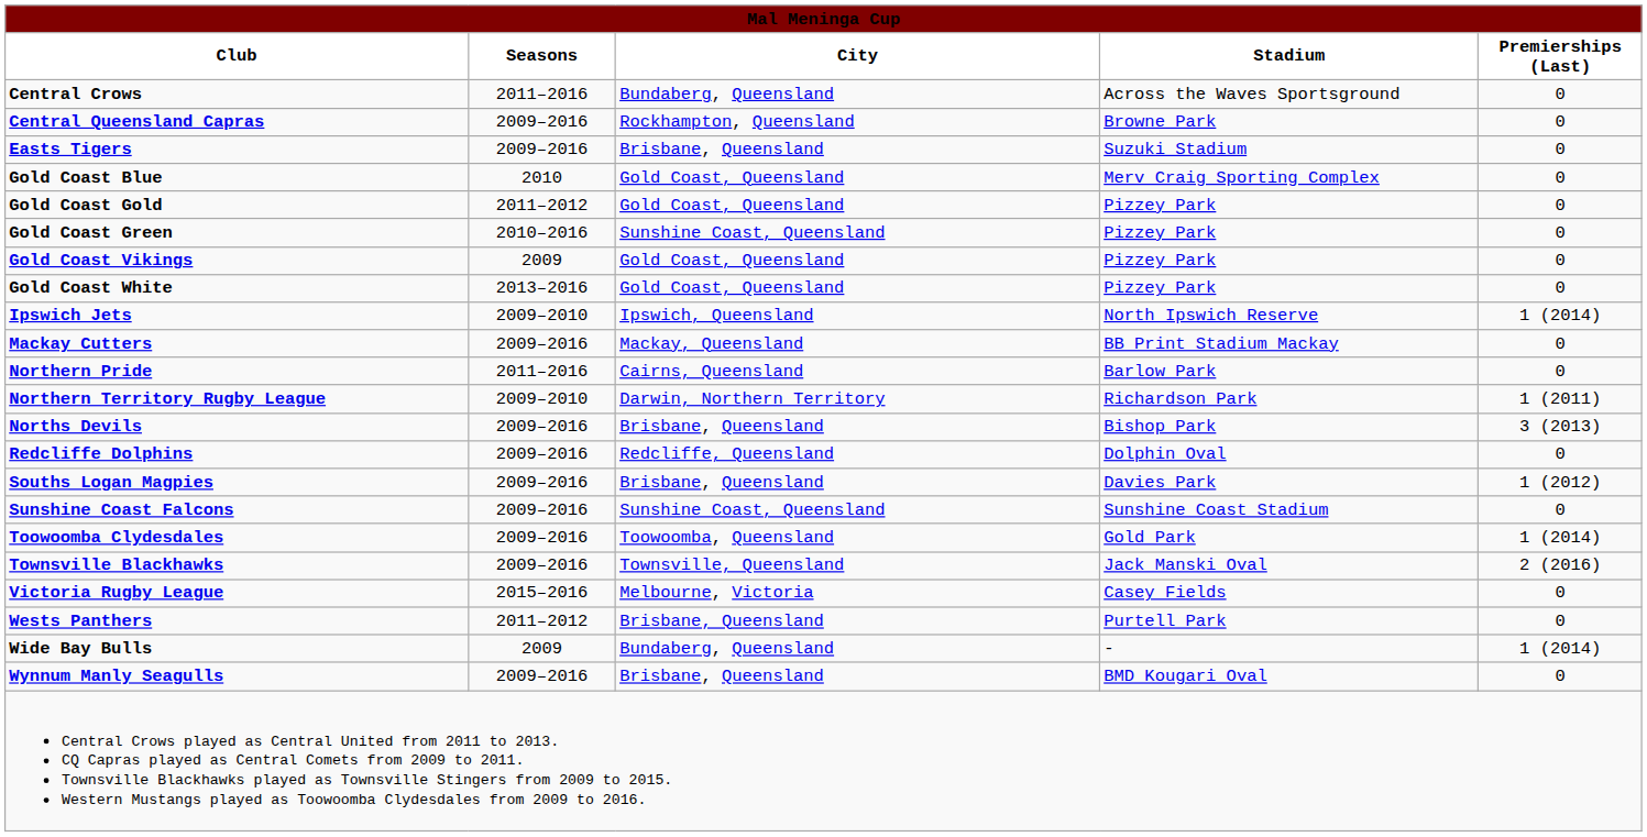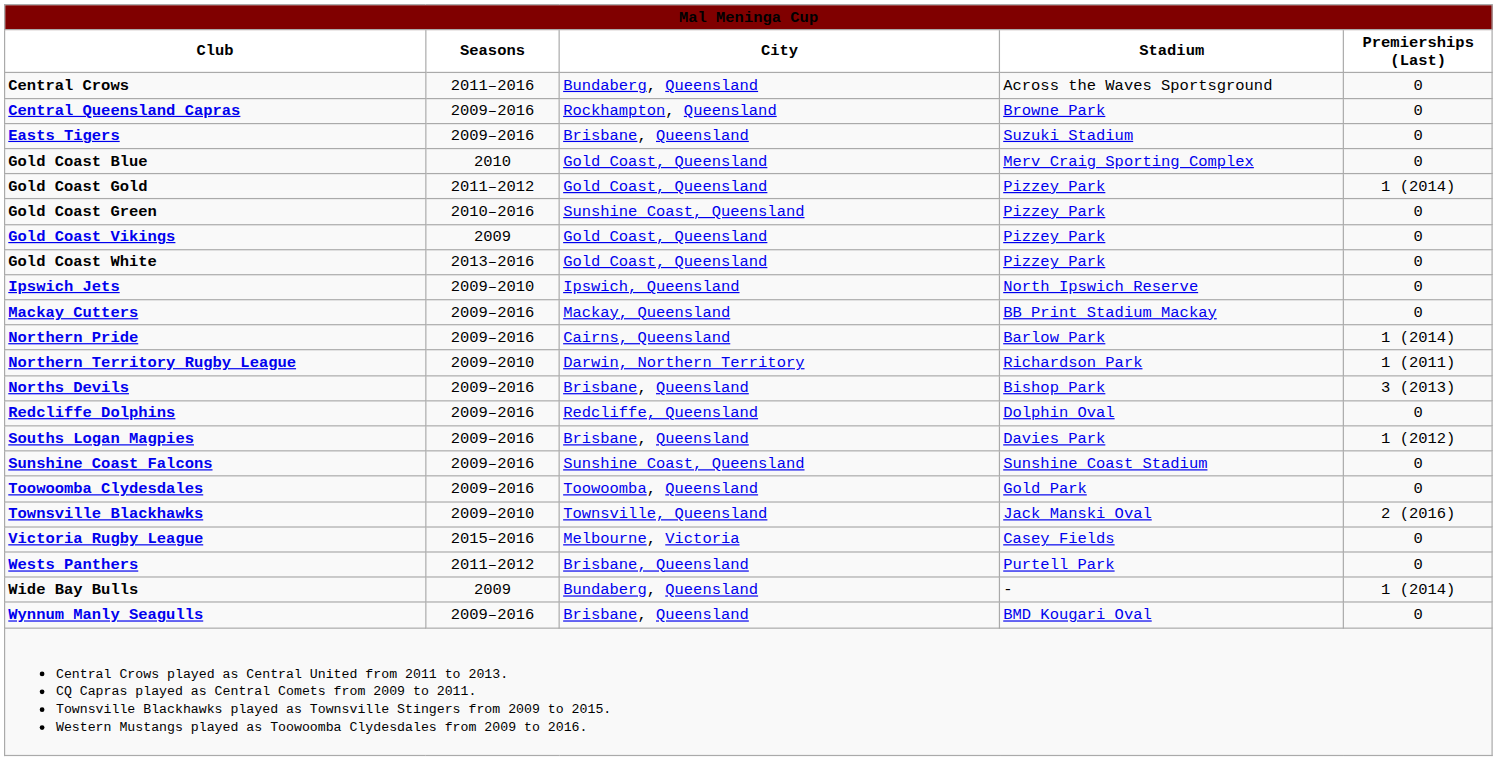 <table class="wikitable" style="width: 99%">
 <tr>
 <td style="background:maroon; text-align:center;" colspan="7"><strong><span>Mal Meninga Cup</span></strong></td>
 </tr>
 <tr>
 <th style="background:white; width:22%">Club</th>
 <th style="background:white; width:7%">Seasons</th>
 <th style="background:white; width:23%">City</th>
 <th style="background:white; width:18%">Stadium</th>
 <th style="background:white; width:7%">Premierships (Last)</th>
 </tr>
 <tr>
 <td> <strong>Central Crows</strong></td>
 <td align=center>2011–2016</td>
 <td><a href='#'>Bundaberg</a>, <a href='#'>Queensland</a></td>
 <td>Across the Waves Sportsground</td>
 <td align=center>0</td>
 </tr>
 <tr>
 <td> <strong><a href='#'>Central Queensland Capras</a></strong></td>
 <td align=center>2009–2016</td>
 <td><a href='#'>Rockhampton</a>, <a href='#'>Queensland</a></td>
 <td><a href='#'>Browne Park</a></td>
 <td align=center>0</td>
 </tr>
 <tr>
 <td> <strong><a href='#'>Easts Tigers</a></strong></td>
 <td align=center>2009–2016</td>
 <td><a href='#'>Brisbane</a>, <a href='#'>Queensland</a></td>
 <td><a href='#'>Suzuki Stadium</a></td>
 <td align=center>0</td>
 </tr>
 <tr>
 <td> <strong>Gold Coast Blue</strong></td>
 <td align=center>2010</td>
 <td><a href='#'>Gold Coast, Queensland</a></td>
 <td><a href='#'>Merv Craig Sporting Complex</a></td>
 <td align=center>0</td>
 </tr>
 <tr>
 <td> <strong>Gold Coast Gold</strong></td>
 <td align=center>2011–2012</td>
 <td><a href='#'>Gold Coast, Queensland</a></td>
 <td><a href='#'>Pizzey Park</a></td>
-<td align=center>0</td>
+<td align=center>1 (2014)</td>
 </tr>
 <tr>
 <td> <strong>Gold Coast Green</strong></td>
 <td align=center>2010–2016</td>
 <td><a href='#'>Sunshine Coast, Queensland</a></td>
 <td><a href='#'>Pizzey Park</a></td>
 <td align=center>0</td>
 </tr>
 <tr>
 <td> <strong><a href='#'>Gold Coast Vikings</a></strong></td>
 <td align=center>2009</td>
 <td><a href='#'>Gold Coast, Queensland</a></td>
 <td><a href='#'>Pizzey Park</a></td>
 <td align=center>0</td>
 </tr>
 <tr>
 <td> <strong>Gold Coast White</strong></td>
 <td align=center>2013–2016</td>
 <td><a href='#'>Gold Coast, Queensland</a></td>
 <td><a href='#'>Pizzey Park</a></td>
 <td align=center>0</td>
 </tr>
 <tr>
 <td> <strong><a href='#'>Ipswich Jets</a></strong></td>
 <td align=center>2009–2010</td>
 <td><a href='#'>Ipswich, Queensland</a></td>
 <td><a href='#'>North Ipswich Reserve</a></td>
-<td align=center>1 (2014)</td>
+<td align=center>0</td>
 </tr>
 <tr>
 <td> <strong><a href='#'>Mackay Cutters</a></strong></td>
 <td align=center>2009–2016</td>
 <td><a href='#'>Mackay, Queensland</a></td>
 <td><a href='#'>BB Print Stadium Mackay</a></td>
 <td align=center>0</td>
 </tr>
 <tr>
 <td> <strong><a href='#'>Northern Pride</a></strong></td>
-<td align=center>2011–2016</td>
+<td align=center>2009–2016</td>
 <td><a href='#'>Cairns, Queensland</a></td>
 <td><a href='#'>Barlow Park</a></td>
-<td align=center>0</td>
+<td align=center>1 (2014)</td>
 </tr>
 <tr>
 <td> <strong><a href='#'>Northern Territory Rugby League</a></strong></td>
 <td align=center>2009–2010</td>
 <td><a href='#'>Darwin, Northern Territory</a></td>
 <td><a href='#'>Richardson Park</a></td>
 <td align=center>1 (2011)</td>
 </tr>
 <tr>
 <td> <strong><a href='#'>Norths Devils</a></strong></td>
 <td align=center>2009–2016</td>
 <td><a href='#'>Brisbane</a>, <a href='#'>Queensland</a></td>
 <td><a href='#'>Bishop Park</a></td>
 <td align=center>3 (2013)</td>
 </tr>
 <tr>
 <td> <strong><a href='#'>Redcliffe Dolphins</a></strong></td>
 <td align=center>2009–2016</td>
 <td><a href='#'>Redcliffe, Queensland</a></td>
 <td><a href='#'>Dolphin Oval</a></td>
 <td align=center>0</td>
 </tr>
 <tr>
 <td> <strong><a href='#'>Souths Logan Magpies</a></strong></td>
 <td align=center>2009–2016</td>
 <td><a href='#'>Brisbane</a>, <a href='#'>Queensland</a></td>
 <td><a href='#'>Davies Park</a></td>
 <td align=center>1 (2012)</td>
 </tr>
 <tr>
 <td> <strong><a href='#'>Sunshine Coast Falcons</a></strong></td>
 <td align=center>2009–2016</td>
 <td><a href='#'>Sunshine Coast, Queensland</a></td>
 <td><a href='#'>Sunshine Coast Stadium</a></td>
 <td align=center>0</td>
 </tr>
 <tr>
 <td> <strong><a href='#'>Toowoomba Clydesdales</a></strong></td>
 <td align=center>2009–2016</td>
 <td><a href='#'>Toowoomba</a>, <a href='#'>Queensland</a></td>
 <td><a href='#'>Gold Park</a></td>
-<td align=center>1 (2014)</td>
+<td align=center>0</td>
 </tr>
 <tr>
 <td> <strong><a href='#'>Townsville Blackhawks</a></strong></td>
-<td align=center>2009–2016</td>
+<td align=center>2009–2010</td>
 <td><a href='#'>Townsville, Queensland</a></td>
 <td><a href='#'>Jack Manski Oval</a></td>
 <td align=center>2 (2016)</td>
 </tr>
 <tr>
 <td> <strong><a href='#'>Victoria Rugby League</a></strong></td>
 <td align=center>2015–2016</td>
 <td><a href='#'>Melbourne</a>, <a href='#'>Victoria</a></td>
 <td><a href='#'>Casey Fields</a></td>
 <td align=center>0</td>
 </tr>
 <tr>
 <td> <strong><a href='#'>Wests Panthers</a></strong></td>
 <td align=center>2011–2012</td>
 <td><a href='#'>Brisbane, Queensland</a></td>
 <td><a href='#'>Purtell Park</a></td>
 <td align=center>0</td>
 </tr>
 <tr>
 <td> <strong>Wide Bay Bulls</strong></td>
 <td align=center>2009</td>
 <td><a href='#'>Bundaberg</a>, <a href='#'>Queensland</a></td>
 <td>-</td>
 <td align=center>1 (2014)</td>
 </tr>
 <tr>
 <td> <strong><a href='#'>Wynnum Manly Seagulls</a></strong></td>
 <td align=center>2009–2016</td>
 <td><a href='#'>Brisbane</a>, <a href='#'>Queensland</a></td>
 <td><a href='#'>BMD Kougari Oval</a></td>
 <td align=center>0</td>
 </tr>
 <tr class="sortbottom">
 <td colspan="7" style="font-size:10pt"><br><ul><li><small>Central Crows played as Central United from 2011 to 2013.</small></li><li><small>CQ Capras played as Central Comets from 2009 to 2011.</small></li><li><small>Townsville Blackhawks played as Townsville Stingers from 2009 to 2015.</small></li><li><small>Western Mustangs played as Toowoomba Clydesdales from 2009 to 2016.</small></li></ul></td>
 </tr>
 </table>
